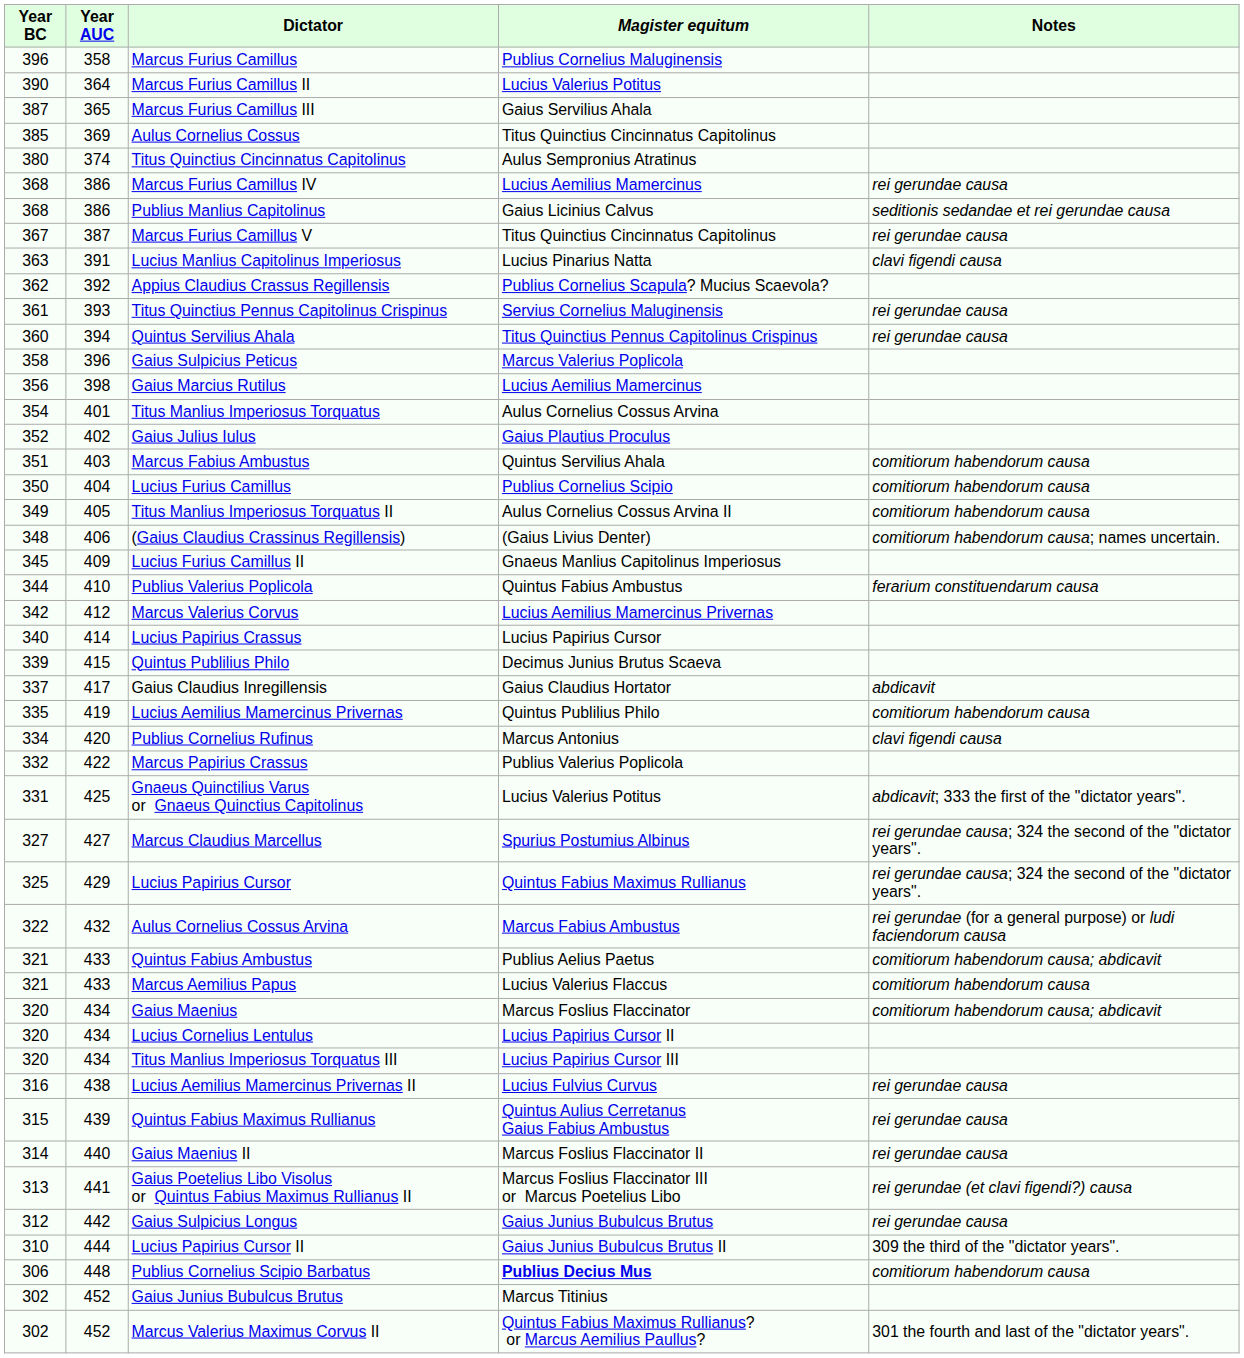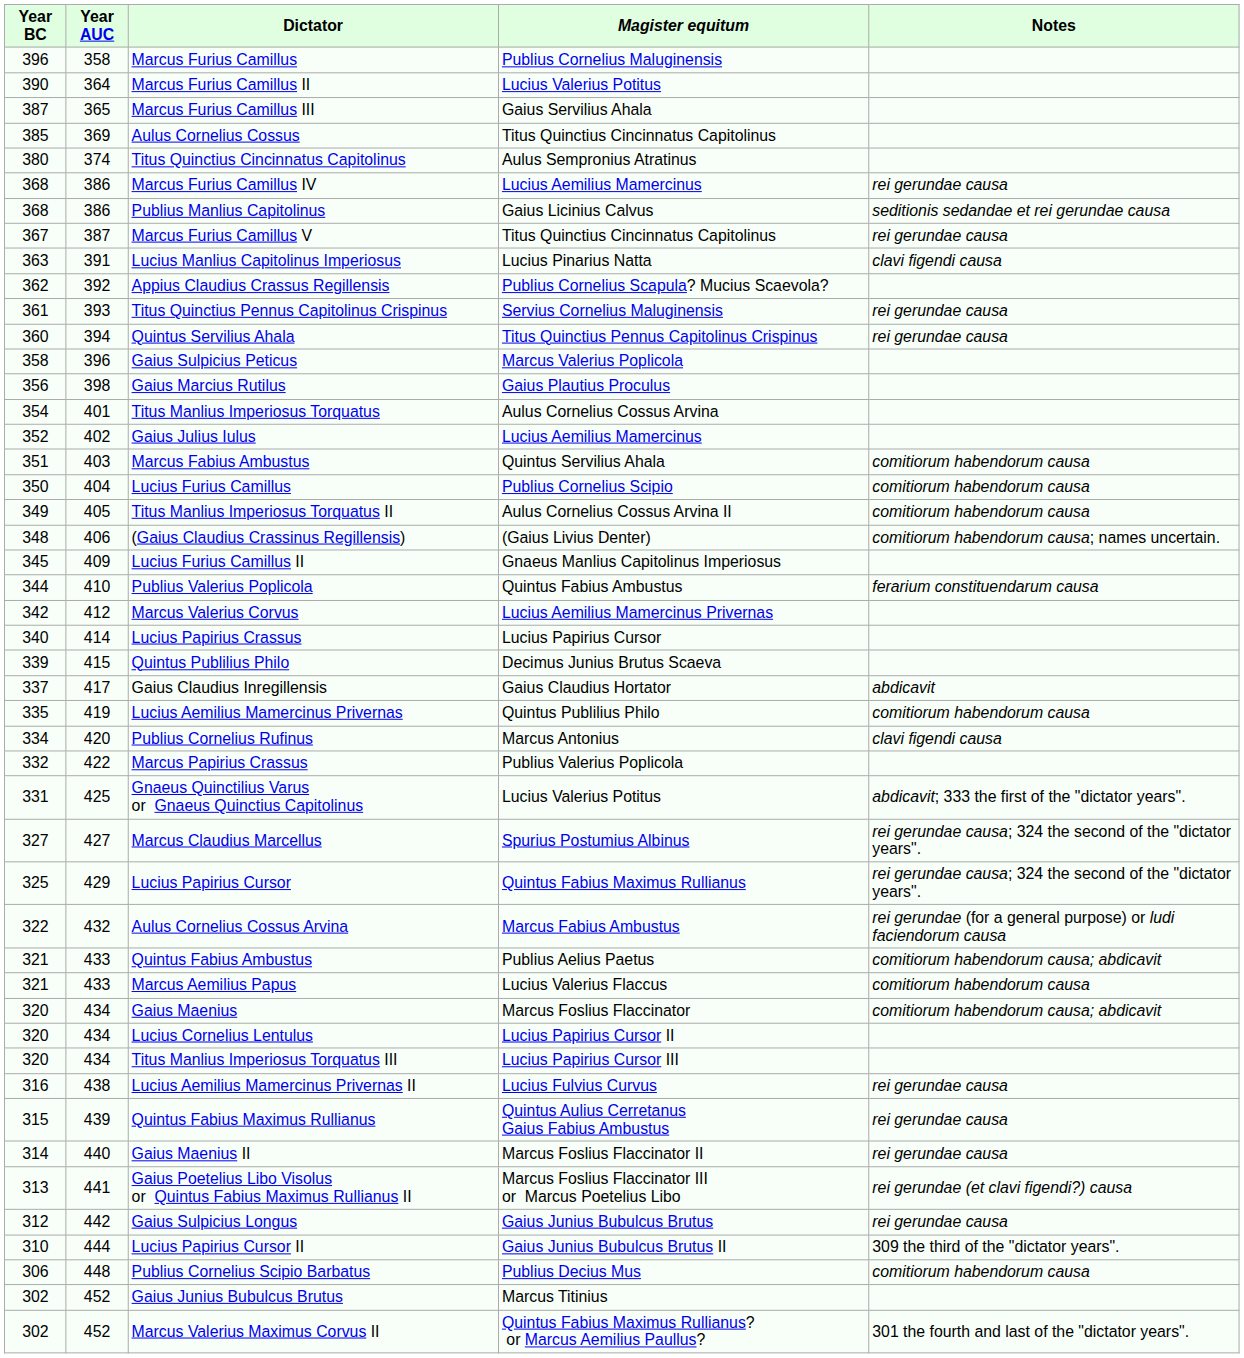 <table class="wikitable" style="background:#F8FFF8">
 <tr>
 <th width=5% style="background:#E0FFE0">Year<br>BC</th>
 <th width=5% style="background:#E0FFE0">Year<br><a href='#'>AUC</a></th>
 <th width=30% style="background:#E0FFE0">Dictator</th>
 <th width=30% style="background:#E0FFE0"><em>Magister equitum</em></th>
 <th width=30% style="background:#E0FFE0">Notes</th>
 </tr>
 <tr>
 <td style="text-align:center;">396</td>
 <td style="text-align:center;">358</td>
 <td><a href='#'>Marcus Furius Camillus</a></td>
 <td><a href='#'>Publius Cornelius Maluginensis</a></td>
 <td></td>
 </tr>
 <tr>
 <td style="text-align:center;">390</td>
 <td style="text-align:center;">364</td>
 <td><a href='#'>Marcus Furius Camillus</a> II</td>
 <td><a href='#'>Lucius Valerius Potitus</a></td>
 <td></td>
 </tr>
 <tr>
 <td style="text-align:center;">387</td>
 <td style="text-align:center;">365</td>
 <td><a href='#'>Marcus Furius Camillus</a> III</td>
 <td>Gaius Servilius Ahala</td>
 <td></td>
 </tr>
 <tr>
 <td style="text-align:center;">385</td>
 <td style="text-align:center;">369</td>
 <td><a href='#'>Aulus Cornelius Cossus</a></td>
 <td>Titus Quinctius Cincinnatus Capitolinus</td>
 <td></td>
 </tr>
 <tr>
 <td style="text-align:center;">380</td>
 <td style="text-align:center;">374</td>
 <td><a href='#'>Titus Quinctius Cincinnatus Capitolinus</a></td>
 <td>Aulus Sempronius Atratinus</td>
 <td></td>
 </tr>
 <tr>
 <td style="text-align:center;">368</td>
 <td style="text-align:center;">386</td>
 <td><a href='#'>Marcus Furius Camillus</a> IV</td>
 <td><a href='#'>Lucius Aemilius Mamercinus</a></td>
 <td><em>rei gerundae causa</em></td>
 </tr>
 <tr>
 <td style="text-align:center;">368</td>
 <td style="text-align:center;">386</td>
 <td><a href='#'>Publius Manlius Capitolinus</a></td>
 <td>Gaius Licinius Calvus</td>
 <td><em>seditionis sedandae et rei gerundae causa</em></td>
 </tr>
 <tr>
 <td style="text-align:center;">367</td>
 <td style="text-align:center;">387</td>
 <td><a href='#'>Marcus Furius Camillus</a> V</td>
 <td>Titus Quinctius Cincinnatus Capitolinus</td>
 <td><em>rei gerundae causa</em></td>
 </tr>
 <tr>
 <td style="text-align:center;">363</td>
 <td style="text-align:center;">391</td>
 <td><a href='#'>Lucius Manlius Capitolinus Imperiosus</a></td>
 <td>Lucius Pinarius Natta</td>
 <td><em>clavi figendi causa</em></td>
 </tr>
 <tr>
 <td style="text-align:center;">362</td>
 <td style="text-align:center;">392</td>
 <td><a href='#'>Appius Claudius Crassus Regillensis</a></td>
 <td><a href='#'>Publius Cornelius Scapula</a>? Mucius Scaevola?</td>
 <td></td>
 </tr>
 <tr>
 <td style="text-align:center;">361</td>
 <td style="text-align:center;">393</td>
 <td><a href='#'>Titus Quinctius Pennus Capitolinus Crispinus</a></td>
 <td><a href='#'>Servius Cornelius Maluginensis</a></td>
 <td><em>rei gerundae causa</em></td>
 </tr>
 <tr>
 <td style="text-align:center;">360</td>
 <td style="text-align:center;">394</td>
 <td><a href='#'>Quintus Servilius Ahala</a></td>
 <td><a href='#'>Titus Quinctius Pennus Capitolinus Crispinus</a></td>
 <td><em>rei gerundae causa</em></td>
 </tr>
 <tr>
 <td style="text-align:center;">358</td>
 <td style="text-align:center;">396</td>
 <td><a href='#'>Gaius Sulpicius Peticus</a></td>
 <td><a href='#'>Marcus Valerius Poplicola</a></td>
 <td></td>
 </tr>
 <tr>
 <td style="text-align:center;">356</td>
 <td style="text-align:center;">398</td>
 <td><a href='#'>Gaius Marcius Rutilus</a></td>
-<td><a href='#'>Lucius Aemilius Mamercinus</a></td>
+<td><a href='#'>Gaius Plautius Proculus</a></td>
 <td></td>
 </tr>
 <tr>
 <td style="text-align:center;">354</td>
 <td style="text-align:center;">401</td>
 <td><a href='#'>Titus Manlius Imperiosus Torquatus</a></td>
 <td>Aulus Cornelius Cossus Arvina</td>
 <td></td>
 </tr>
 <tr>
 <td style="text-align:center;">352</td>
 <td style="text-align:center;">402</td>
 <td><a href='#'>Gaius Julius Iulus</a></td>
-<td><a href='#'>Gaius Plautius Proculus</a></td>
+<td><a href='#'>Lucius Aemilius Mamercinus</a></td>
 <td></td>
 </tr>
 <tr>
 <td style="text-align:center;">351</td>
 <td style="text-align:center;">403</td>
 <td><a href='#'>Marcus Fabius Ambustus</a></td>
 <td>Quintus Servilius Ahala</td>
 <td><em>comitiorum habendorum causa</em></td>
 </tr>
 <tr>
 <td style="text-align:center;">350</td>
 <td style="text-align:center;">404</td>
 <td><a href='#'>Lucius Furius Camillus</a></td>
 <td><a href='#'>Publius Cornelius Scipio</a></td>
 <td><em>comitiorum habendorum causa</em></td>
 </tr>
 <tr>
 <td style="text-align:center;">349</td>
 <td style="text-align:center;">405</td>
 <td><a href='#'>Titus Manlius Imperiosus Torquatus</a> II</td>
 <td>Aulus Cornelius Cossus Arvina II</td>
 <td><em>comitiorum habendorum causa</em></td>
 </tr>
 <tr>
 <td style="text-align:center;">348</td>
 <td style="text-align:center;">406</td>
 <td>(<a href='#'>Gaius Claudius Crassinus Regillensis</a>)</td>
 <td>(Gaius Livius Denter)</td>
 <td><em>comitiorum habendorum causa</em>; names uncertain.</td>
 </tr>
 <tr>
 <td style="text-align:center;">345</td>
 <td style="text-align:center;">409</td>
 <td><a href='#'>Lucius Furius Camillus</a> II</td>
 <td>Gnaeus Manlius Capitolinus Imperiosus</td>
 <td></td>
 </tr>
 <tr>
 <td style="text-align:center;">344</td>
 <td style="text-align:center;">410</td>
 <td><a href='#'>Publius Valerius Poplicola</a></td>
 <td>Quintus Fabius Ambustus</td>
 <td><em>ferarium constituendarum causa</em></td>
 </tr>
 <tr>
 <td style="text-align:center;">342</td>
 <td style="text-align:center;">412</td>
 <td><a href='#'>Marcus Valerius Corvus</a></td>
 <td><a href='#'>Lucius Aemilius Mamercinus Privernas</a></td>
 <td></td>
 </tr>
 <tr>
 <td style="text-align:center;">340</td>
 <td style="text-align:center;">414</td>
 <td><a href='#'>Lucius Papirius Crassus</a></td>
 <td>Lucius Papirius Cursor</td>
 <td></td>
 </tr>
 <tr>
 <td style="text-align:center;">339</td>
 <td style="text-align:center;">415</td>
 <td><a href='#'>Quintus Publilius Philo</a></td>
 <td>Decimus Junius Brutus Scaeva</td>
 <td></td>
 </tr>
 <tr>
 <td style="text-align:center;">337</td>
 <td style="text-align:center;">417</td>
 <td>Gaius Claudius Inregillensis</td>
 <td>Gaius Claudius Hortator</td>
 <td><em>abdicavit</em></td>
 </tr>
 <tr>
 <td style="text-align:center;">335</td>
 <td style="text-align:center;">419</td>
 <td><a href='#'>Lucius Aemilius Mamercinus Privernas</a></td>
 <td>Quintus Publilius Philo</td>
 <td><em>comitiorum habendorum causa</em></td>
 </tr>
 <tr>
 <td style="text-align:center;">334</td>
 <td style="text-align:center;">420</td>
 <td><a href='#'>Publius Cornelius Rufinus</a></td>
 <td>Marcus Antonius</td>
 <td><em>clavi figendi causa</em></td>
 </tr>
 <tr>
 <td style="text-align:center;">332</td>
 <td style="text-align:center;">422</td>
 <td><a href='#'>Marcus Papirius Crassus</a></td>
 <td>Publius Valerius Poplicola</td>
 <td></td>
 </tr>
 <tr>
 <td style="text-align:center;">331</td>
 <td style="text-align:center;">425</td>
 <td><a href='#'>Gnaeus Quinctilius Varus</a><br>or  <a href='#'>Gnaeus Quinctius Capitolinus</a></td>
 <td>Lucius Valerius Potitus</td>
 <td><em>abdicavit</em>; 333 the first of the "dictator years".</td>
 </tr>
 <tr>
 <td style="text-align:center;">327</td>
 <td style="text-align:center;">427</td>
 <td><a href='#'>Marcus Claudius Marcellus</a></td>
 <td><a href='#'>Spurius Postumius Albinus</a></td>
 <td><em>rei gerundae causa</em>; 324 the second of the "dictator years".</td>
 </tr>
 <tr>
 <td style="text-align:center;">325</td>
 <td style="text-align:center;">429</td>
 <td><a href='#'>Lucius Papirius Cursor</a></td>
 <td><a href='#'>Quintus Fabius Maximus Rullianus</a></td>
 <td><em>rei gerundae causa</em>; 324 the second of the "dictator years".</td>
 </tr>
 <tr>
 <td style="text-align:center;">322</td>
 <td style="text-align:center;">432</td>
 <td><a href='#'>Aulus Cornelius Cossus Arvina</a></td>
 <td><a href='#'>Marcus Fabius Ambustus</a></td>
 <td><em>rei gerundae</em> (for a general purpose) or <em>ludi faciendorum causa</em> </td>
 </tr>
 <tr>
 <td style="text-align:center;">321</td>
 <td style="text-align:center;">433</td>
 <td><a href='#'>Quintus Fabius Ambustus</a></td>
 <td>Publius Aelius Paetus</td>
 <td><em>comitiorum habendorum causa; abdicavit</em></td>
 </tr>
 <tr>
 <td style="text-align:center;">321</td>
 <td style="text-align:center;">433</td>
 <td><a href='#'>Marcus Aemilius Papus</a></td>
 <td>Lucius Valerius Flaccus</td>
 <td><em>comitiorum habendorum causa</em></td>
 </tr>
 <tr>
 <td style="text-align:center;">320</td>
 <td style="text-align:center;">434</td>
 <td><a href='#'>Gaius Maenius</a></td>
 <td>Marcus Foslius Flaccinator</td>
 <td><em>comitiorum habendorum causa; abdicavit</em></td>
 </tr>
 <tr>
 <td style="text-align:center;">320</td>
 <td style="text-align:center;">434</td>
 <td><a href='#'>Lucius Cornelius Lentulus</a></td>
 <td><a href='#'>Lucius Papirius Cursor</a> II</td>
 <td></td>
 </tr>
 <tr>
 <td style="text-align:center;">320</td>
 <td style="text-align:center;">434</td>
 <td><a href='#'>Titus Manlius Imperiosus Torquatus</a> III</td>
 <td><a href='#'>Lucius Papirius Cursor</a> III</td>
 <td></td>
 </tr>
 <tr>
 <td style="text-align:center;">316</td>
 <td style="text-align:center;">438</td>
 <td><a href='#'>Lucius Aemilius Mamercinus Privernas</a> II</td>
 <td><a href='#'>Lucius Fulvius Curvus</a></td>
 <td><em>rei gerundae causa</em></td>
 </tr>
 <tr>
 <td style="text-align:center;">315</td>
 <td style="text-align:center;">439</td>
 <td><a href='#'>Quintus Fabius Maximus Rullianus</a></td>
 <td><a href='#'>Quintus Aulius Cerretanus</a><br><a href='#'>Gaius Fabius Ambustus</a></td>
 <td><em>rei gerundae causa</em></td>
 </tr>
 <tr>
 <td style="text-align:center;">314</td>
 <td style="text-align:center;">440</td>
 <td><a href='#'>Gaius Maenius</a> II</td>
 <td>Marcus Foslius Flaccinator II</td>
 <td><em>rei gerundae causa</em></td>
 </tr>
 <tr>
 <td style="text-align:center;">313</td>
 <td style="text-align:center;">441</td>
 <td><a href='#'>Gaius Poetelius Libo Visolus</a><br>or  <a href='#'>Quintus Fabius Maximus Rullianus</a> II</td>
 <td>Marcus Foslius Flaccinator III<br>or  Marcus Poetelius Libo</td>
 <td><em>rei gerundae (et clavi figendi?) causa</em> </td>
 </tr>
 <tr>
 <td style="text-align:center;">312</td>
 <td style="text-align:center;">442</td>
 <td><a href='#'>Gaius Sulpicius Longus</a></td>
 <td><a href='#'>Gaius Junius Bubulcus Brutus</a></td>
 <td><em>rei gerundae causa</em> </td>
 </tr>
 <tr>
 <td style="text-align:center;">310</td>
 <td style="text-align:center;">444</td>
 <td><a href='#'>Lucius Papirius Cursor</a> II</td>
 <td><a href='#'>Gaius Junius Bubulcus Brutus</a> II</td>
 <td>309 the third of the "dictator years".</td>
 </tr>
 <tr>
 <td style="text-align:center;">306</td>
 <td style="text-align:center;">448</td>
 <td><a href='#'>Publius Cornelius Scipio Barbatus</a></td>
-<td><strong><a href='#'>Publius Decius Mus</a></strong></td>
+<td><a href='#'>Publius Decius Mus</a></td>
 <td><em>comitiorum habendorum causa</em></td>
 </tr>
 <tr>
 <td style="text-align:center;">302</td>
 <td style="text-align:center;">452</td>
 <td><a href='#'>Gaius Junius Bubulcus Brutus</a></td>
 <td>Marcus Titinius</td>
 <td></td>
 </tr>
 <tr>
 <td style="text-align:center;">302</td>
 <td style="text-align:center;">452</td>
 <td><a href='#'>Marcus Valerius Maximus Corvus</a> II</td>
 <td><a href='#'>Quintus Fabius Maximus Rullianus</a>?<br> or <a href='#'>Marcus Aemilius Paullus</a>?</td>
 <td>301 the fourth and last of the "dictator years".</td>
 </tr>
 </table>
